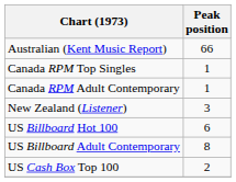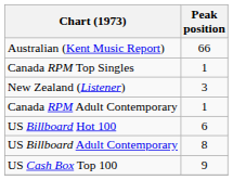 <table class="wikitable sortable">
 <tr>
 <th align="left">Chart (1973)</th>
 <th align="left">Peak<br>position</th>
 </tr>
 <tr>
 <td>Australian (<a href='#'>Kent Music Report</a>)</td>
 <td style="text-align:center;">66</td>
 </tr>
 <tr>
 <td>Canada <em>RPM</em> Top Singles</td>
 <td style="text-align:center;">1</td>
 </tr>
 <tr>
+<td>New Zealand (<em><a href='#'>Listener</a></em>)</td>
+<td style="text-align:center;">3</td>
+</tr>
+<tr>
 <td>Canada <em><a href='#'>RPM</a></em> Adult Contemporary</td>
 <td style="text-align:center;">1</td>
-</tr>
-<tr>
-<td>New Zealand (<em><a href='#'>Listener</a></em>)</td>
-<td style="text-align:center;">3</td>
 </tr>
 <tr>
 <td>US <em><a href='#'>Billboard</a></em> <a href='#'>Hot 100</a></td>
 <td style="text-align:center;">6</td>
 </tr>
 <tr>
 <td>US <em>Billboard</em> <a href='#'>Adult Contemporary</a></td>
 <td align="center">8</td>
 </tr>
 <tr>
 <td>US <em><a href='#'>Cash Box</a></em> Top 100</td>
-<td align="center">2</td>
+<td align="center">9</td>
 </tr>
 <tr>
 </tr>
 </table>
